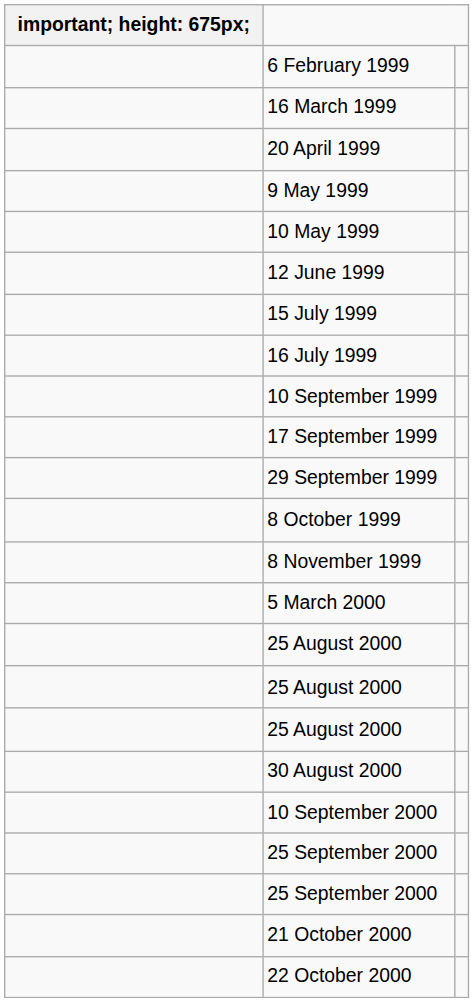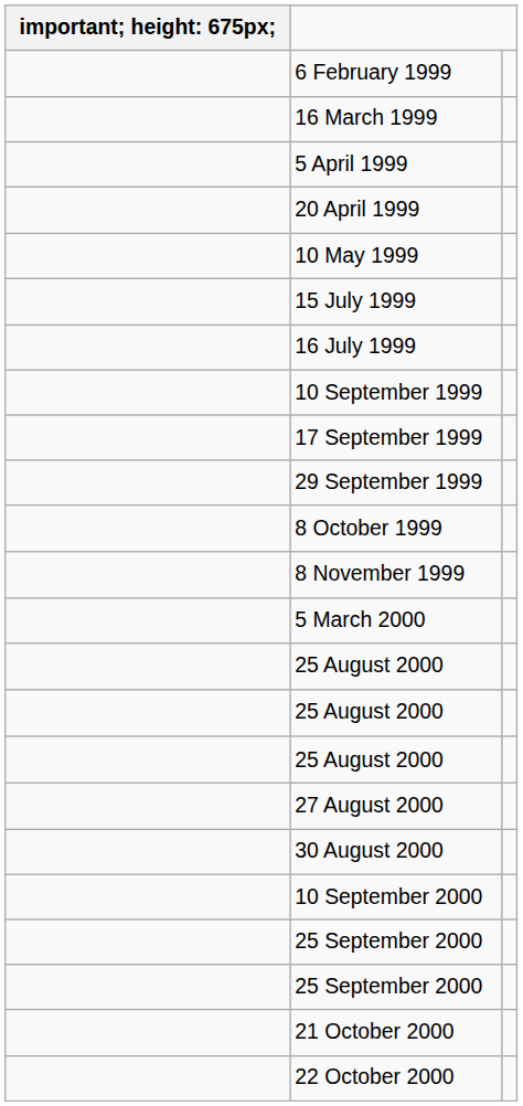 <table class="wikitable" style="font-size: 89%; float: left; width: 24em; margin-right: 1em; line-height: 1.65em">
 <tr>
 <th>important; height: 675px;</th>
 </tr>
 <tr>
 <td></td>
 <td>6 February 1999</td>
 <td><small></small></td>
 </tr>
 <tr>
 <td></td>
 <td>16 March 1999</td>
 <td><small></small></td>
 </tr>
 <tr>
 <td></td>
+<td>5 April 1999</td>
+<td><small></small></td>
+</tr>
+<tr>
+<td></td>
 <td>20 April 1999</td>
 <td><small></small> </td>
 </tr>
 <tr>
 <td></td>
-<td>9 May 1999</td>
-<td><small></small></td>
-</tr>
-<tr>
-<td></td>
 <td>10 May 1999</td>
-<td><small></small></td>
-</tr>
-<tr>
-<td></td>
-<td>12 June 1999</td>
 <td><small></small></td>
 </tr>
 <tr>
 <td></td>
 <td>15 July 1999</td>
 <td><small></small></td>
 </tr>
 <tr>
 <td></td>
 <td>16 July 1999</td>
 <td><small></small></td>
 </tr>
 <tr>
 <td></td>
 <td>10 September 1999</td>
 <td><small></small></td>
 </tr>
 <tr>
 <td></td>
 <td>17 September 1999</td>
 <td><small></small></td>
 </tr>
 <tr>
 <td></td>
 <td>29 September 1999</td>
 <td><small></small></td>
 </tr>
 <tr>
 <td></td>
 <td>8 October 1999</td>
 <td><small></small> </td>
 </tr>
 <tr>
 <td></td>
 <td>8 November 1999</td>
 <td><small></small></td>
 </tr>
 <tr>
 <td></td>
 <td>5 March 2000</td>
 <td><small></small></td>
 </tr>
 <tr>
 <td></td>
 <td>25 August 2000</td>
 <td><small></small> </td>
 </tr>
 <tr>
 <td></td>
 <td>25 August 2000</td>
 <td><small></small> </td>
 </tr>
 <tr>
 <td></td>
 <td>25 August 2000</td>
 <td><small></small> </td>
 </tr>
 <tr>
 <td></td>
+<td>27 August 2000</td>
+<td><small></small></td>
+</tr>
+<tr>
+<td></td>
 <td>30 August 2000</td>
 <td><small></small></td>
 </tr>
 <tr>
 <td></td>
 <td>10 September 2000</td>
 <td><small></small></td>
 </tr>
 <tr>
 <td></td>
 <td>25 September 2000</td>
 <td><small></small></td>
 </tr>
 <tr>
 <td></td>
 <td>25 September 2000</td>
 <td><small></small></td>
 </tr>
 <tr>
 <td></td>
 <td>21 October 2000</td>
 <td><small></small></td>
 </tr>
 <tr>
 <td></td>
 <td>22 October 2000</td>
 <td><small></small></td>
 </tr>
 </table>
